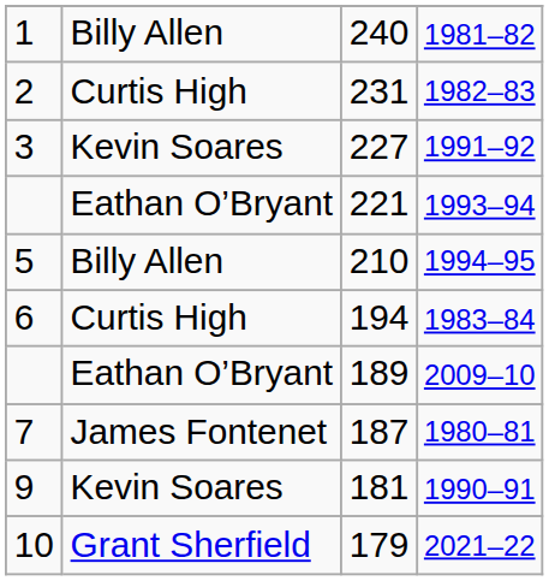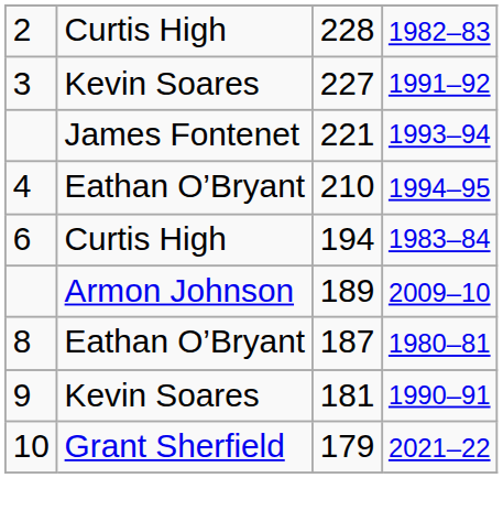 <table class="wikitable">
 <tr>
 </tr>
 <tr>
-<td>1</td>
-<td>Billy Allen</td>
-<td>240</td>
-<td style="font-size:80%;"><a href='#'>1981–82</a></td>
-</tr>
-<tr>
 <td>2</td>
 <td>Curtis High</td>
-<td>231</td>
+<td>228</td>
 <td style="font-size:80%;"><a href='#'>1982–83</a></td>
 </tr>
 <tr>
 <td>3</td>
 <td>Kevin Soares</td>
 <td>227</td>
 <td style="font-size:80%;"><a href='#'>1991–92</a></td>
 </tr>
 <tr>
 <td></td>
-<td>Eathan O’Bryant</td>
+<td>James Fontenet</td>
 <td>221</td>
 <td style="font-size:80%;"><a href='#'>1993–94</a></td>
 </tr>
 <tr>
-<td>5</td>
-<td>Billy Allen</td>
+<td>4</td>
+<td>Eathan O’Bryant</td>
 <td>210</td>
 <td style="font-size:80%;"><a href='#'>1994–95</a></td>
 </tr>
 <tr>
 <td>6</td>
 <td>Curtis High</td>
 <td>194</td>
 <td style="font-size:80%;"><a href='#'>1983–84</a></td>
 </tr>
 <tr>
 <td></td>
-<td>Eathan O’Bryant</td>
+<td><a href='#'>Armon Johnson</a></td>
 <td>189</td>
 <td style="font-size:80%;"><a href='#'>2009–10</a></td>
 </tr>
 <tr>
-<td>7</td>
-<td>James Fontenet</td>
+<td>8</td>
+<td>Eathan O’Bryant</td>
 <td>187</td>
 <td style="font-size:80%;"><a href='#'>1980–81</a></td>
 </tr>
 <tr>
 <td>9</td>
 <td>Kevin Soares</td>
 <td>181</td>
 <td style="font-size:80%;"><a href='#'>1990–91</a></td>
 </tr>
 <tr>
 <td>10</td>
 <td><a href='#'>Grant Sherfield</a></td>
 <td>179</td>
 <td style="font-size:80%;"><a href='#'>2021–22</a></td>
 </tr>
 </table>
